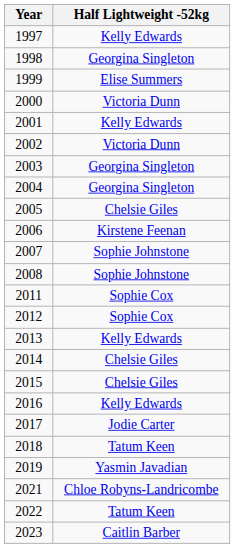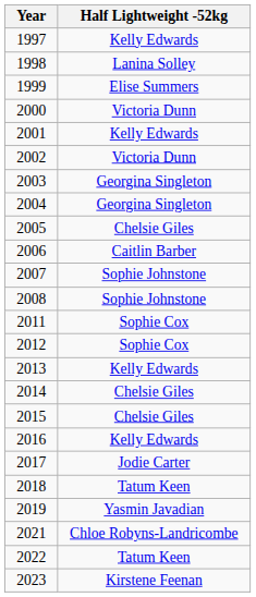 <table class="wikitable" style="text-align:center">
 <tr>
 <th width=50>Year</th>
 <th width=200>Half Lightweight -52kg</th>
 </tr>
 <tr>
 <td>1997</td>
 <td><a href='#'>Kelly Edwards</a></td>
 </tr>
 <tr>
 <td>1998</td>
-<td><a href='#'>Georgina Singleton</a></td>
+<td><a href='#'>Lanina Solley</a></td>
 </tr>
 <tr>
 <td>1999</td>
 <td><a href='#'>Elise Summers</a></td>
 </tr>
 <tr>
 <td>2000</td>
 <td><a href='#'>Victoria Dunn</a></td>
 </tr>
 <tr>
 <td>2001</td>
 <td><a href='#'>Kelly Edwards</a></td>
 </tr>
 <tr>
 <td>2002</td>
 <td><a href='#'>Victoria Dunn</a></td>
 </tr>
 <tr>
 <td>2003</td>
 <td><a href='#'>Georgina Singleton</a></td>
 </tr>
 <tr>
 <td>2004</td>
 <td><a href='#'>Georgina Singleton</a></td>
 </tr>
 <tr>
 <td>2005</td>
 <td><a href='#'>Chelsie Giles</a></td>
 </tr>
 <tr>
 <td>2006</td>
-<td><a href='#'>Kirstene Feenan</a></td>
+<td><a href='#'>Caitlin Barber</a></td>
 </tr>
 <tr>
 <td>2007</td>
 <td><a href='#'>Sophie Johnstone</a></td>
 </tr>
 <tr>
 <td>2008</td>
 <td><a href='#'>Sophie Johnstone</a></td>
 </tr>
 <tr>
 <td>2011</td>
 <td><a href='#'>Sophie Cox</a></td>
 </tr>
 <tr>
 <td>2012</td>
 <td><a href='#'>Sophie Cox</a></td>
 </tr>
 <tr>
 <td>2013</td>
 <td><a href='#'>Kelly Edwards</a></td>
 </tr>
 <tr>
 <td>2014</td>
 <td><a href='#'>Chelsie Giles</a></td>
 </tr>
 <tr>
 <td>2015</td>
 <td><a href='#'>Chelsie Giles</a></td>
 </tr>
 <tr>
 <td>2016</td>
 <td><a href='#'>Kelly Edwards</a></td>
 </tr>
 <tr>
 <td>2017</td>
 <td><a href='#'>Jodie Carter</a></td>
 </tr>
 <tr>
 <td>2018</td>
 <td><a href='#'>Tatum Keen</a></td>
 </tr>
 <tr>
 <td>2019</td>
 <td><a href='#'>Yasmin Javadian</a></td>
 </tr>
 <tr>
 <td>2021</td>
 <td><a href='#'>Chloe Robyns-Landricombe</a></td>
 </tr>
 <tr>
 <td>2022</td>
 <td><a href='#'>Tatum Keen</a></td>
 </tr>
 <tr>
 <td>2023</td>
-<td><a href='#'>Caitlin Barber</a></td>
+<td><a href='#'>Kirstene Feenan</a></td>
 </tr>
 </table>
